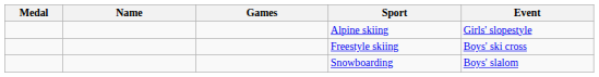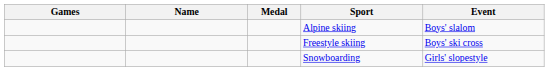 <table class="wikitable sortable">
 <tr>
+<th style="width:12em">Games</th>
+<th style="width:12em">Name</th>
 <th style="width:5em">Medal</th>
-<th style="width:12em">Name</th>
-<th style="width:12em">Games</th>
 <th style="width:12em">Sport</th>
 <th style="width:12em">Event</th>
 </tr>
 <tr>
 <td></td>
 <td></td>
 <td></td>
 <td> <a href='#'>Alpine skiing</a></td>
-<td><a href='#'>Girls' slopestyle</a></td>
+<td><a href='#'>Boys' slalom</a></td>
 </tr>
 <tr>
 <td></td>
 <td></td>
 <td></td>
 <td> <a href='#'>Freestyle skiing</a></td>
 <td><a href='#'>Boys' ski cross</a></td>
 </tr>
 <tr>
 <td></td>
 <td></td>
 <td></td>
 <td> <a href='#'>Snowboarding</a></td>
-<td><a href='#'>Boys' slalom</a></td>
+<td><a href='#'>Girls' slopestyle</a></td>
 </tr>
 </table>
